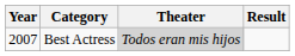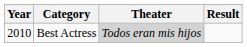 <table class="wikitable">
 <tr>
 <th>Year</th>
 <th>Category</th>
 <th>Theater</th>
 <th>Result</th>
 </tr>
 <tr>
-<td>2007</td>
+<td>2010</td>
 <td>Best Actress</td>
 <td style="background: lightgrey;"><em>Todos eran mis hijos</em></td>
 <td></td>
 </tr>
 </table>
